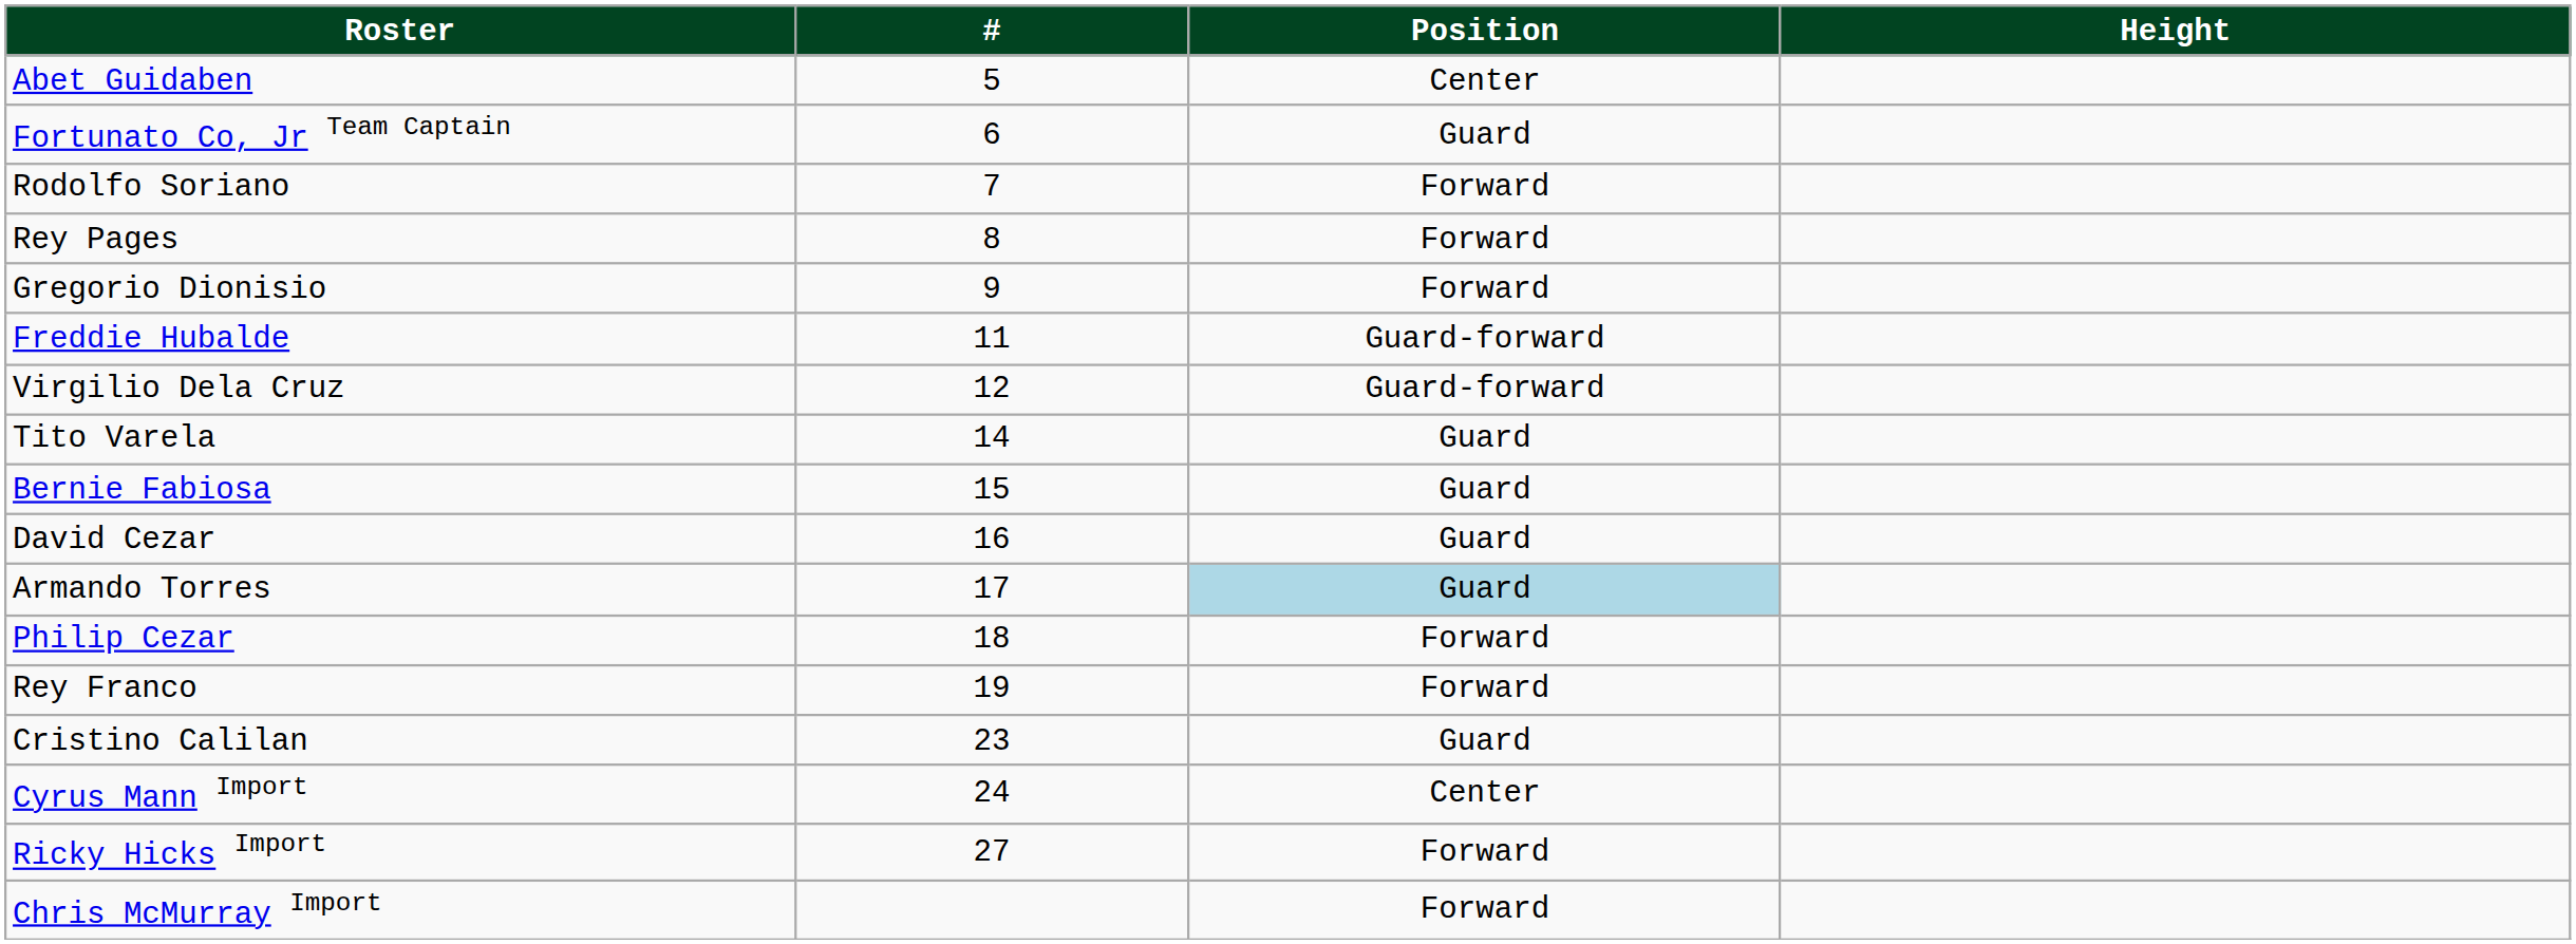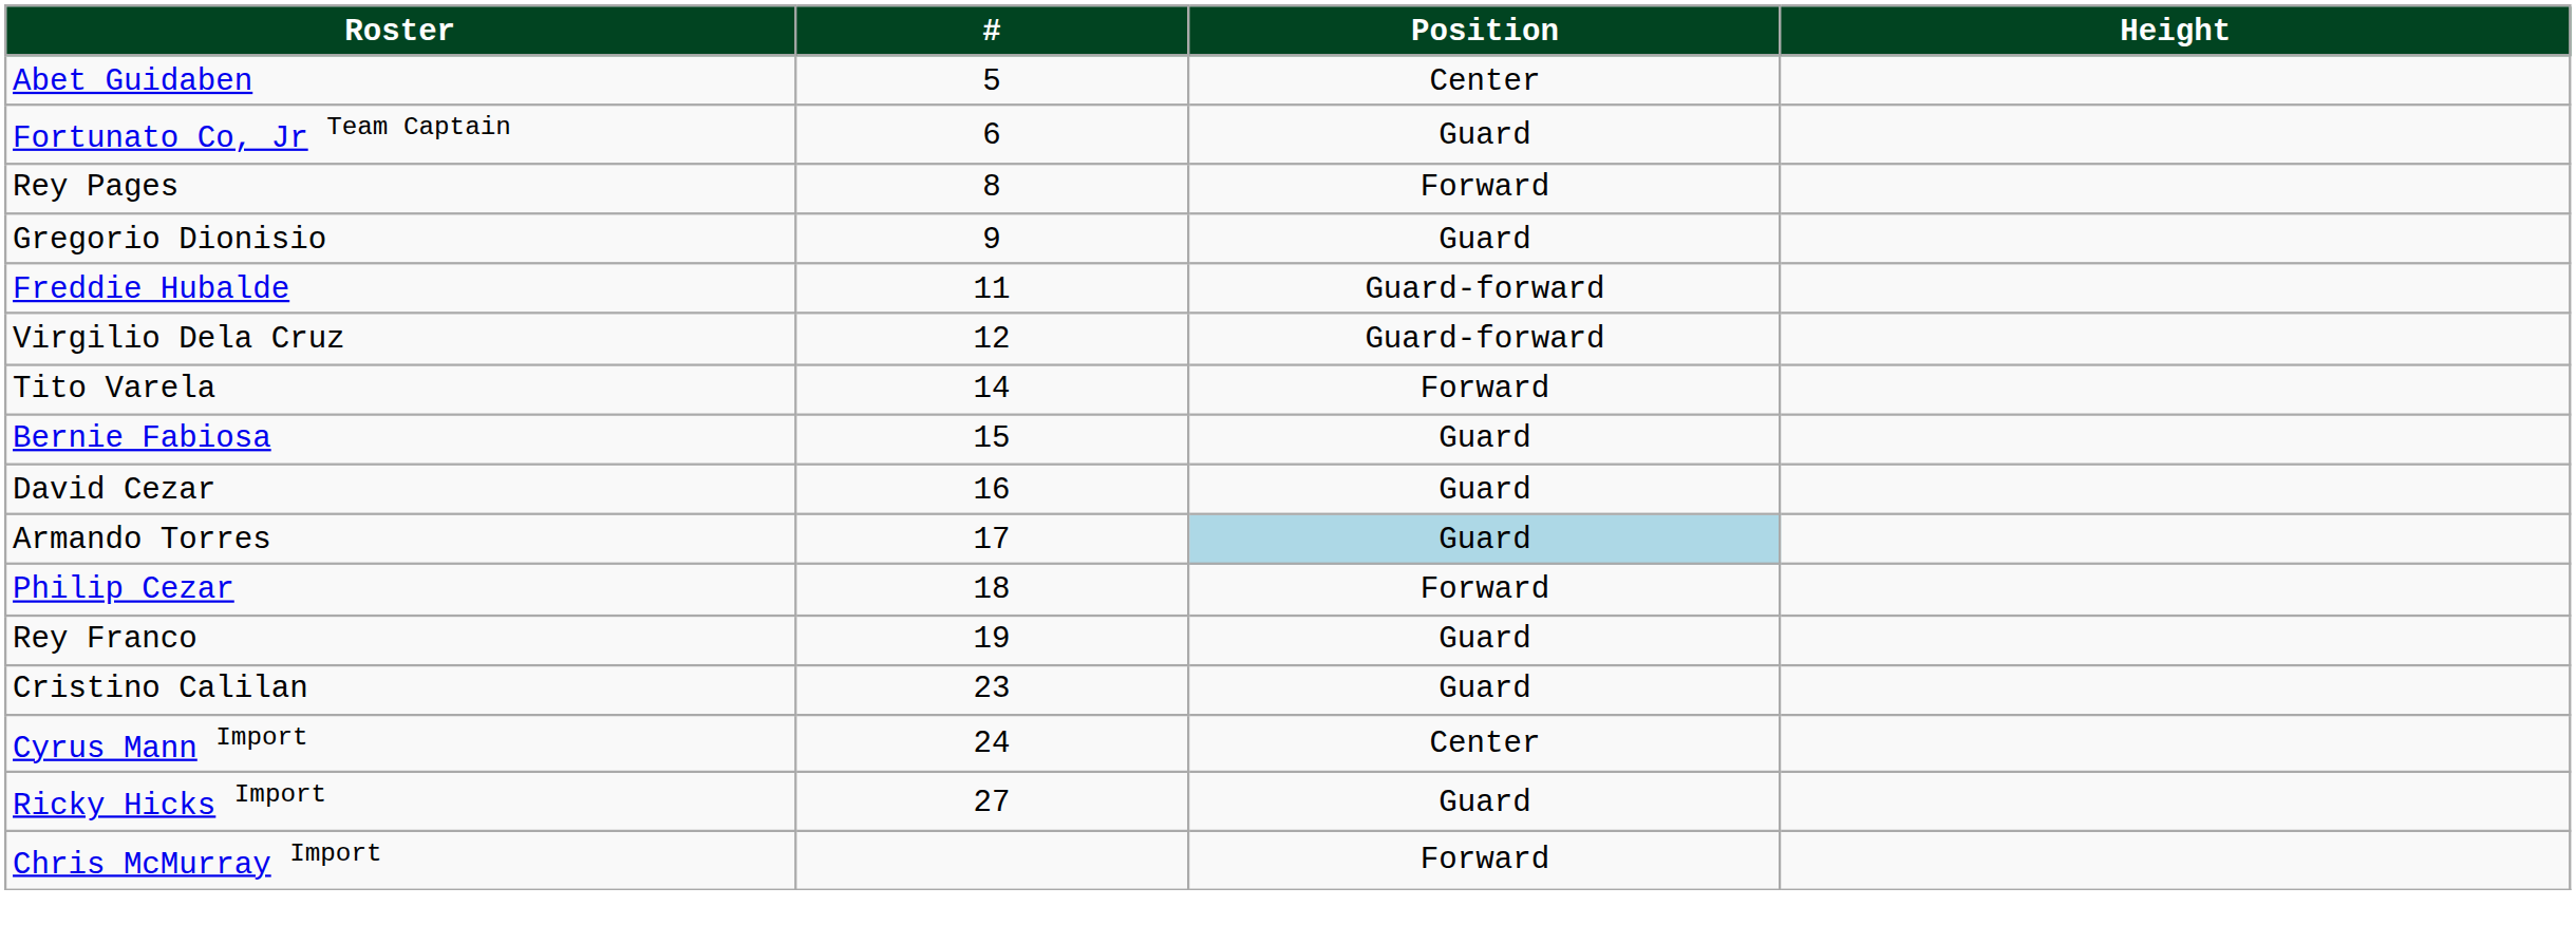 <table class="wikitable" border="1">
 <tr>
 <th style="background:#014421; color:#ffffff" width="20%">Roster</th>
 <th style="background:#014421; color:#ffffff" width="10%">#</th>
 <th style="background:#014421; color:#ffffff" width="15%">Position</th>
 <th style="background:#014421; color:#ffffff" width="20%">Height</th>
 </tr>
 <tr>
 <td><a href='#'>Abet Guidaben</a></td>
 <td align=center>5</td>
 <td align=center>Center</td>
 <td align=center></td>
 </tr>
 <tr>
 <td><a href='#'>Fortunato Co, Jr</a> <sup> Team Captain </sup></td>
 <td align=center>6</td>
 <td align=center>Guard</td>
 <td align=center></td>
 </tr>
 <tr>
-<td>Rodolfo Soriano</td>
-<td align=center>7</td>
-<td align=center>Forward</td>
-<td align=center></td>
-</tr>
-<tr>
 <td>Rey Pages</td>
 <td align=center>8</td>
 <td align=center>Forward</td>
 <td align=center></td>
 </tr>
 <tr>
 <td>Gregorio Dionisio</td>
 <td align=center>9</td>
-<td align=center>Forward</td>
+<td align=center>Guard</td>
 <td align=center></td>
 </tr>
 <tr>
 <td><a href='#'>Freddie Hubalde</a></td>
 <td align=center>11</td>
 <td align=center>Guard-forward</td>
 <td align=center></td>
 </tr>
 <tr>
 <td>Virgilio Dela Cruz</td>
 <td align=center>12</td>
 <td align=center>Guard-forward</td>
 <td align=center></td>
 </tr>
 <tr>
 <td>Tito Varela</td>
 <td align=center>14</td>
-<td align=center>Guard</td>
+<td align=center>Forward</td>
 <td align=center></td>
 </tr>
 <tr>
 <td><a href='#'>Bernie Fabiosa</a></td>
 <td align=center>15</td>
 <td align=center>Guard</td>
 <td align=center></td>
 </tr>
 <tr>
 <td>David Cezar</td>
 <td align=center>16</td>
 <td align=center>Guard</td>
 <td align=center></td>
 </tr>
 <tr>
 <td>Armando Torres</td>
 <td align=center>17</td>
 <td align=center style="background: lightblue;">Guard</td>
 <td align=center></td>
 </tr>
 <tr>
 <td><a href='#'>Philip Cezar</a></td>
 <td align=center>18</td>
 <td align=center>Forward</td>
 <td align=center></td>
 </tr>
 <tr>
 <td>Rey Franco</td>
 <td align=center>19</td>
-<td align=center>Forward</td>
+<td align=center>Guard</td>
 <td align=center></td>
 </tr>
 <tr>
 <td>Cristino Calilan</td>
 <td align=center>23</td>
 <td align=center>Guard</td>
 <td align=center></td>
 </tr>
 <tr>
 <td><a href='#'>Cyrus Mann</a> <sup> Import </sup></td>
 <td align=center>24</td>
 <td align=center>Center</td>
 <td align=center></td>
 </tr>
 <tr>
 <td><a href='#'>Ricky Hicks</a> <sup> Import </sup></td>
 <td align=center>27</td>
-<td align=center>Forward</td>
+<td align=center>Guard</td>
 <td align=center></td>
 </tr>
 <tr>
 <td><a href='#'>Chris McMurray</a> <sup> Import </sup></td>
 <td align=center></td>
 <td align=center>Forward</td>
 <td align=center></td>
 </tr>
 <tr>
 </tr>
 </table>
